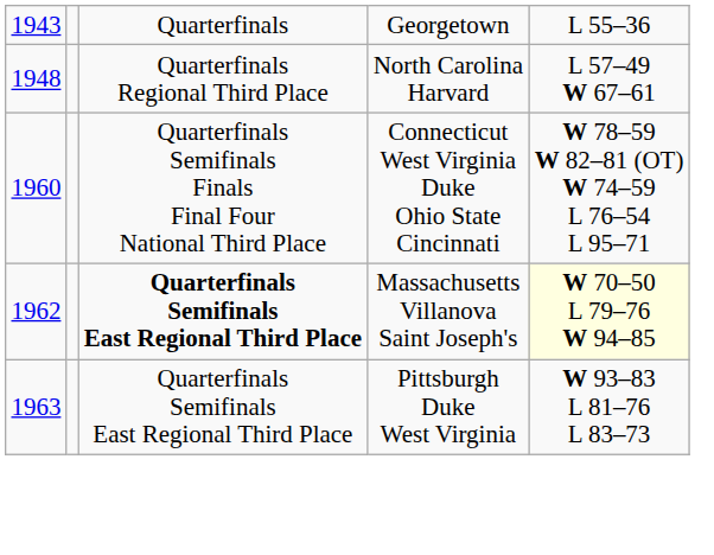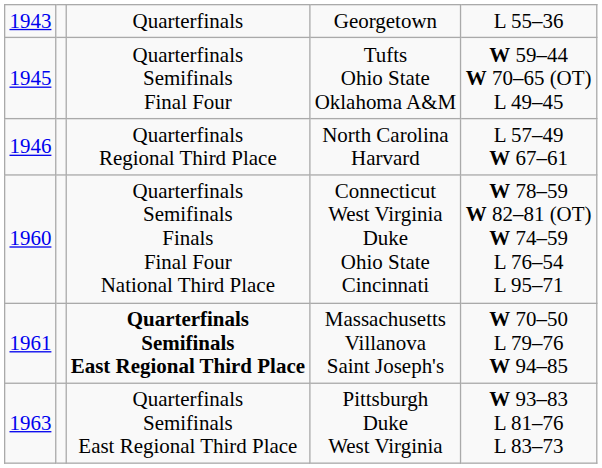 <table class="wikitable">
 <tr align="center">
 <td><a href='#'>1943</a></td>
 <td></td>
 <td>Quarterfinals</td>
 <td>Georgetown</td>
 <td>L 55–36</td>
 </tr>
 <tr align="center">
-<td><a href='#'>1948</a></td>
+<td><a href='#'>1945</a></td>
+<td></td>
+<td>Quarterfinals<br>Semifinals<br>Final Four</td>
+<td>Tufts<br>Ohio State<br>Oklahoma A&M</td>
+<td><strong>W</strong> 59–44<br><strong>W</strong> 70–65 (OT)<br> L 49–45</td>
+</tr>
+<tr align="center">
+<td><a href='#'>1946</a></td>
 <td></td>
 <td>Quarterfinals<br>Regional Third Place</td>
 <td>North Carolina<br>Harvard</td>
 <td>L 57–49<br><strong>W</strong> 67–61</td>
 </tr>
 <tr align="center">
 <td><a href='#'>1960</a></td>
 <td></td>
 <td>Quarterfinals<br>Semifinals<br>Finals<br>Final Four<br>National Third Place</td>
 <td>Connecticut<br>West Virginia<br>Duke<br>Ohio State<br>Cincinnati</td>
 <td><strong>W</strong> 78–59<br><strong>W</strong> 82–81 (OT)<br><strong>W</strong> 74–59<br>L 76–54<br>L 95–71</td>
 </tr>
 <tr align="center">
-<td><a href='#'>1962</a></td>
+<td><a href='#'>1961</a></td>
 <td></td>
 <td><strong>Quarterfinals<br>Semifinals<br>East Regional Third Place</strong></td>
 <td>Massachusetts<br>Villanova<br>Saint Joseph's</td>
-<td style="background: lightyellow;"><strong>W</strong> 70–50<br>L 79–76<br><strong>W</strong> 94–85</td>
+<td><strong>W</strong> 70–50<br>L 79–76<br><strong>W</strong> 94–85</td>
 </tr>
 <tr align="center">
 <td><a href='#'>1963</a></td>
 <td></td>
 <td>Quarterfinals<br>Semifinals<br>East Regional Third Place</td>
 <td>Pittsburgh<br>Duke<br>West Virginia</td>
 <td><strong>W</strong> 93–83<br>L 81–76<br>L 83–73</td>
 </tr>
 </table>
